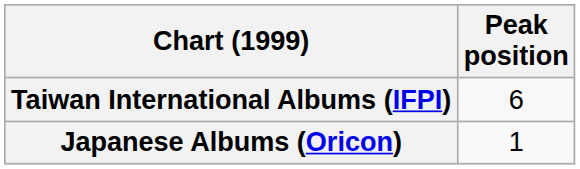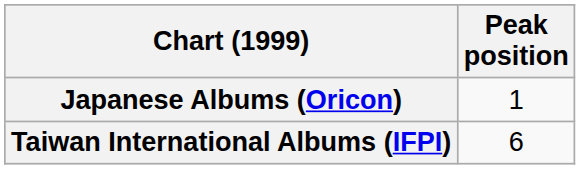 <table class="wikitable plainrowheaders">
 <tr>
 <th>Chart (1999)</th>
 <th>Peak<br>position</th>
 </tr>
 <tr>
+<th scope="row">Japanese Albums (<a href='#'>Oricon</a>)</th>
+<td style="text-align:center;">1</td>
+</tr>
+<tr>
 <th scope="row">Taiwan International Albums (<a href='#'>IFPI</a>)</th>
 <td align="center">6</td>
 </tr>
-<tr>
-<th scope="row">Japanese Albums (<a href='#'>Oricon</a>)</th>
-<td style="text-align:center;">1</td>
-</tr>
 </table>
